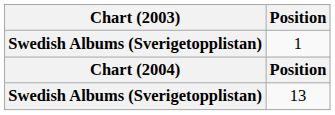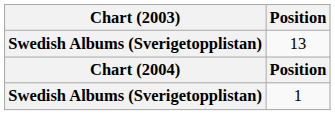 <table class="wikitable plainrowheaders" style="text-align:center">
 <tr>
 <th scope="col">Chart (2003)</th>
 <th scope="col">Position</th>
 </tr>
 <tr>
 <th scope="row">Swedish Albums (Sverigetopplistan)</th>
-<td>1</td>
+<td>13</td>
 </tr>
 <tr>
 <th scope="col">Chart (2004)</th>
 <th scope="col">Position</th>
 </tr>
 <tr>
 <th scope="row">Swedish Albums (Sverigetopplistan)</th>
-<td>13</td>
+<td>1</td>
 </tr>
 </table>
